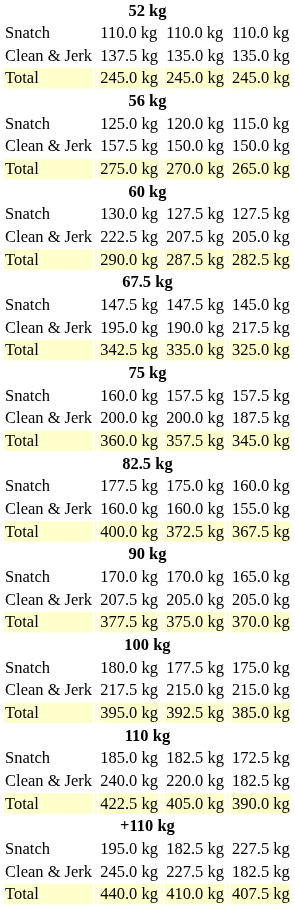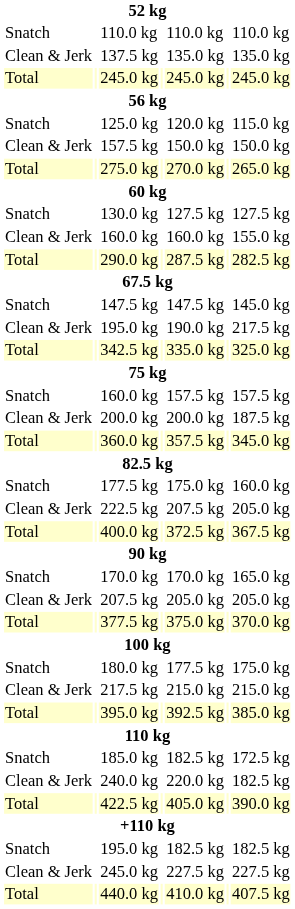 <table>
 <tr>
 <th colspan=7>52 kg</th>
 </tr>
 <tr>
 <td>Snatch</td>
 <td></td>
 <td>110.0 kg</td>
 <td></td>
 <td>110.0 kg</td>
 <td></td>
 <td>110.0 kg</td>
 </tr>
 <tr>
 <td>Clean & Jerk</td>
 <td></td>
 <td>137.5 kg</td>
 <td></td>
 <td>135.0 kg</td>
 <td></td>
 <td>135.0 kg</td>
 </tr>
 <tr bgcolor=#ffffcc>
 <td>Total</td>
 <td></td>
 <td>245.0 kg</td>
 <td></td>
 <td>245.0 kg</td>
 <td></td>
 <td>245.0 kg</td>
 </tr>
 <tr>
 <th colspan=7>56 kg</th>
 </tr>
 <tr>
 <td>Snatch</td>
 <td></td>
 <td>125.0 kg<br></td>
 <td></td>
 <td>120.0 kg</td>
 <td></td>
 <td>115.0 kg</td>
 </tr>
 <tr>
 <td>Clean & Jerk</td>
 <td></td>
 <td>157.5 kg<br></td>
 <td></td>
 <td>150.0 kg</td>
 <td></td>
 <td>150.0 kg</td>
 </tr>
 <tr bgcolor=#ffffcc>
 <td>Total</td>
 <td></td>
 <td>275.0 kg<br></td>
 <td></td>
 <td>270.0 kg</td>
 <td></td>
 <td>265.0 kg</td>
 </tr>
 <tr>
 <th colspan=7>60 kg</th>
 </tr>
 <tr>
 <td>Snatch</td>
 <td></td>
 <td>130.0 kg</td>
 <td></td>
 <td>127.5 kg</td>
 <td></td>
 <td>127.5 kg</td>
 </tr>
 <tr>
 <td>Clean & Jerk</td>
 <td></td>
-<td>222.5 kg<br></td>
+<td>160.0 kg</td>
 <td></td>
-<td>207.5 kg</td>
+<td>160.0 kg</td>
 <td></td>
-<td>205.0 kg</td>
+<td>155.0 kg</td>
 </tr>
 <tr bgcolor=#ffffcc>
 <td>Total</td>
 <td></td>
 <td>290.0 kg</td>
 <td></td>
 <td>287.5 kg</td>
 <td></td>
 <td>282.5 kg</td>
 </tr>
 <tr>
 <th colspan=7>67.5 kg</th>
 </tr>
 <tr>
 <td>Snatch</td>
 <td></td>
 <td>147.5 kg</td>
 <td></td>
 <td>147.5 kg</td>
 <td></td>
 <td>145.0 kg</td>
 </tr>
 <tr>
 <td>Clean & Jerk</td>
 <td></td>
 <td>195.0 kg<br></td>
 <td></td>
 <td>190.0 kg</td>
 <td></td>
 <td>217.5 kg</td>
 </tr>
 <tr bgcolor=#ffffcc>
 <td>Total</td>
 <td></td>
 <td>342.5 kg<br></td>
 <td></td>
 <td>335.0 kg</td>
 <td></td>
 <td>325.0 kg</td>
 </tr>
 <tr>
 <th colspan=7>75 kg</th>
 </tr>
 <tr>
 <td>Snatch</td>
 <td></td>
 <td>160.0 kg</td>
 <td></td>
 <td>157.5 kg</td>
 <td></td>
 <td>157.5 kg</td>
 </tr>
 <tr>
 <td>Clean & Jerk</td>
 <td></td>
 <td>200.0 kg</td>
 <td></td>
 <td>200.0 kg</td>
 <td></td>
 <td>187.5 kg</td>
 </tr>
 <tr bgcolor=#ffffcc>
 <td>Total</td>
 <td></td>
 <td>360.0 kg<br></td>
 <td></td>
 <td>357.5 kg</td>
 <td></td>
 <td>345.0 kg</td>
 </tr>
 <tr>
 <th colspan=7>82.5 kg</th>
 </tr>
 <tr>
 <td>Snatch</td>
 <td></td>
 <td>177.5 kg<br></td>
 <td></td>
 <td>175.0 kg</td>
 <td></td>
 <td>160.0 kg</td>
 </tr>
 <tr>
 <td>Clean & Jerk</td>
 <td></td>
-<td>160.0 kg</td>
+<td>222.5 kg<br></td>
 <td></td>
-<td>160.0 kg</td>
+<td>207.5 kg</td>
 <td></td>
-<td>155.0 kg</td>
+<td>205.0 kg</td>
 </tr>
 <tr bgcolor=#ffffcc>
 <td>Total</td>
 <td></td>
 <td>400.0 kg<br></td>
 <td></td>
 <td>372.5 kg</td>
 <td></td>
 <td>367.5 kg</td>
 </tr>
 <tr>
 <th colspan=7>90 kg</th>
 </tr>
 <tr>
 <td>Snatch</td>
 <td></td>
 <td>170.0 kg</td>
 <td></td>
 <td>170.0 kg</td>
 <td></td>
 <td>165.0 kg</td>
 </tr>
 <tr>
 <td>Clean & Jerk</td>
 <td></td>
 <td>207.5 kg</td>
 <td></td>
 <td>205.0 kg</td>
 <td></td>
 <td>205.0 kg</td>
 </tr>
 <tr bgcolor=#ffffcc>
 <td>Total</td>
 <td></td>
 <td>377.5 kg</td>
 <td></td>
 <td>375.0 kg</td>
 <td></td>
 <td>370.0 kg</td>
 </tr>
 <tr>
 <th colspan=7>100 kg</th>
 </tr>
 <tr>
 <td>Snatch</td>
 <td></td>
 <td>180.0 kg</td>
 <td></td>
 <td>177.5 kg</td>
 <td></td>
 <td>175.0 kg</td>
 </tr>
 <tr>
 <td>Clean & Jerk</td>
 <td></td>
 <td>217.5 kg</td>
 <td></td>
 <td>215.0 kg</td>
 <td></td>
 <td>215.0 kg</td>
 </tr>
 <tr bgcolor=#ffffcc>
 <td>Total</td>
 <td></td>
 <td>395.0 kg</td>
 <td></td>
 <td>392.5 kg</td>
 <td></td>
 <td>385.0 kg</td>
 </tr>
 <tr>
 <th colspan=7>110 kg</th>
 </tr>
 <tr>
 <td>Snatch</td>
 <td></td>
 <td>185.0 kg</td>
 <td></td>
 <td>182.5 kg</td>
 <td></td>
 <td>172.5 kg</td>
 </tr>
 <tr>
 <td>Clean & Jerk</td>
 <td></td>
 <td>240.0 kg<br></td>
 <td></td>
 <td>220.0 kg</td>
 <td></td>
 <td>182.5 kg</td>
 </tr>
 <tr bgcolor=#ffffcc>
 <td>Total</td>
 <td></td>
 <td>422.5 kg<br></td>
 <td></td>
 <td>405.0 kg</td>
 <td></td>
 <td>390.0 kg</td>
 </tr>
 <tr>
 <th colspan=7>+110 kg</th>
 </tr>
 <tr>
 <td>Snatch</td>
 <td></td>
 <td>195.0 kg</td>
 <td></td>
 <td>182.5 kg</td>
 <td></td>
-<td>227.5 kg</td>
+<td>182.5 kg</td>
 </tr>
 <tr>
 <td>Clean & Jerk</td>
 <td></td>
 <td>245.0 kg</td>
 <td></td>
 <td>227.5 kg</td>
 <td></td>
-<td>182.5 kg</td>
+<td>227.5 kg</td>
 </tr>
 <tr bgcolor=#ffffcc>
 <td>Total</td>
 <td></td>
 <td>440.0 kg</td>
 <td></td>
 <td>410.0 kg</td>
 <td></td>
 <td>407.5 kg</td>
 </tr>
 </table>
